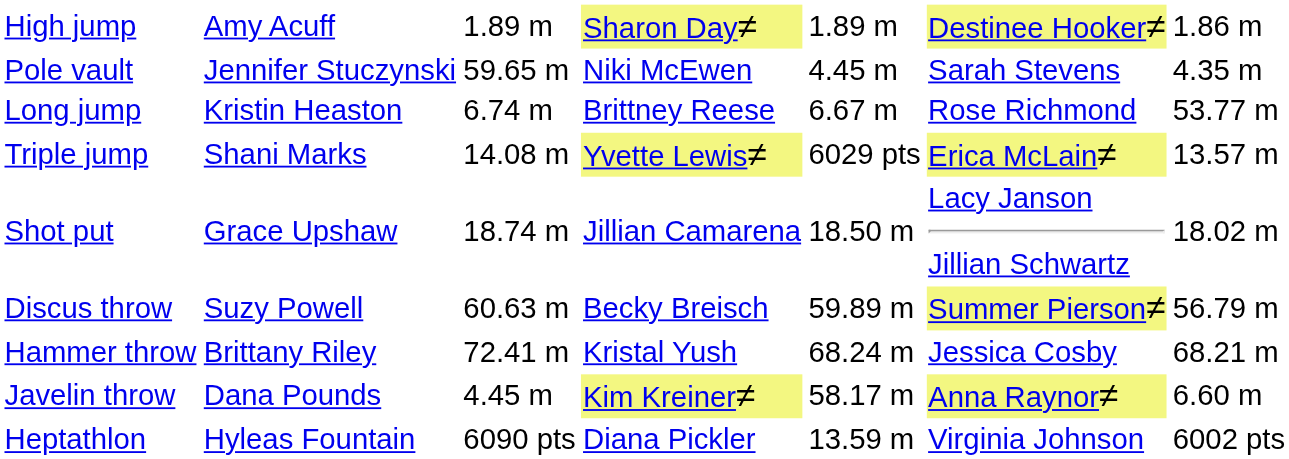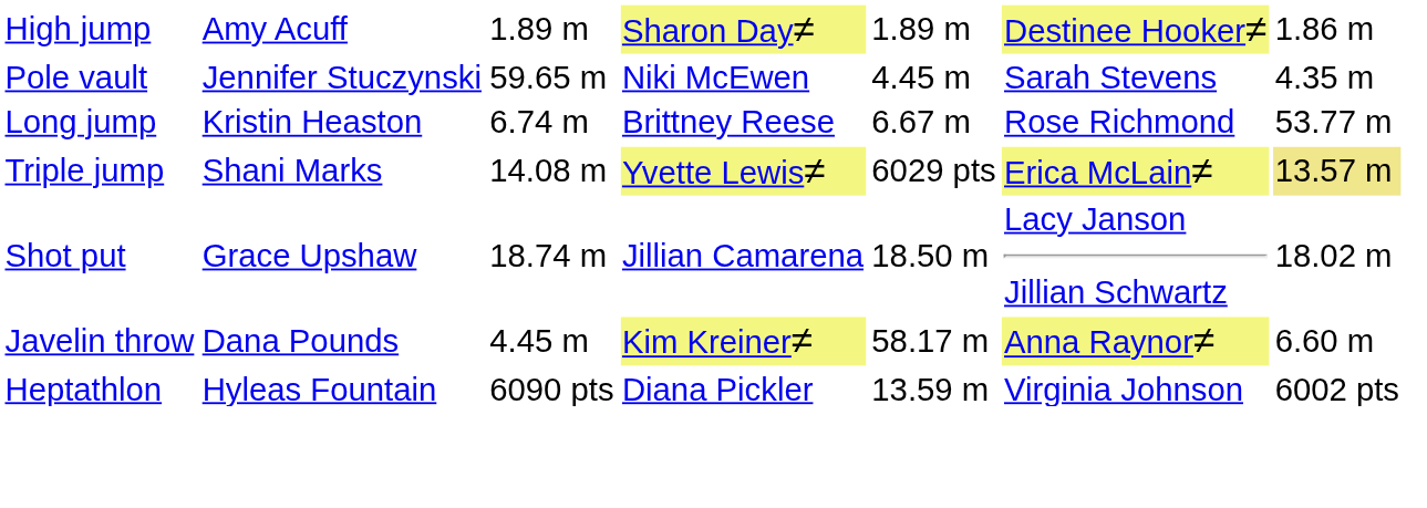 <table>
 <tr>
 <td><a href='#'>High jump</a></td>
 <td><a href='#'>Amy Acuff</a></td>
 <td>1.89 m</td>
 <td bgcolor=#F3F781><a href='#'>Sharon Day</a><big>≠</big></td>
 <td>1.89 m</td>
 <td bgcolor=#F3F781><a href='#'>Destinee Hooker</a><big>≠</big></td>
 <td>1.86 m</td>
 </tr>
 <tr>
 <td><a href='#'>Pole vault</a></td>
 <td><a href='#'>Jennifer Stuczynski</a></td>
 <td>59.65 m</td>
 <td><a href='#'>Niki McEwen</a></td>
 <td>4.45 m</td>
 <td><a href='#'>Sarah Stevens</a></td>
 <td>4.35 m</td>
 </tr>
 <tr>
 <td><a href='#'>Long jump</a></td>
 <td><a href='#'>Kristin Heaston</a></td>
 <td>6.74 m</td>
 <td><a href='#'>Brittney Reese</a></td>
 <td>6.67 m</td>
 <td><a href='#'>Rose Richmond</a></td>
 <td>53.77 m</td>
 </tr>
 <tr>
 <td><a href='#'>Triple jump</a></td>
 <td><a href='#'>Shani Marks</a></td>
 <td>14.08 m</td>
 <td bgcolor=#F3F781><a href='#'>Yvette Lewis</a><big>≠</big></td>
 <td>6029 pts</td>
 <td bgcolor=#F3F781><a href='#'>Erica McLain</a><big>≠</big></td>
-<td>13.57 m</td>
+<td style="background: khaki;">13.57 m</td>
 </tr>
 <tr>
 <td><a href='#'>Shot put</a></td>
 <td><a href='#'>Grace Upshaw</a></td>
 <td>18.74 m</td>
 <td><a href='#'>Jillian Camarena</a></td>
 <td>18.50 m</td>
 <td><a href='#'>Lacy Janson</a><hr><a href='#'>Jillian Schwartz</a></td>
 <td>18.02 m</td>
-</tr>
-<tr>
-<td><a href='#'>Discus throw</a></td>
-<td><a href='#'>Suzy Powell</a></td>
-<td>60.63 m</td>
-<td><a href='#'>Becky Breisch</a></td>
-<td>59.89 m</td>
-<td bgcolor=#F3F781><a href='#'>Summer Pierson</a><big>≠</big></td>
-<td>56.79 m</td>
-</tr>
-<tr>
-<td><a href='#'>Hammer throw</a></td>
-<td><a href='#'>Brittany Riley</a></td>
-<td>72.41 m</td>
-<td><a href='#'>Kristal Yush</a></td>
-<td>68.24 m</td>
-<td><a href='#'>Jessica Cosby</a></td>
-<td>68.21 m</td>
 </tr>
 <tr>
 <td><a href='#'>Javelin throw</a></td>
 <td><a href='#'>Dana Pounds</a></td>
 <td>4.45 m</td>
 <td bgcolor=#F3F781><a href='#'>Kim Kreiner</a><big>≠</big></td>
 <td>58.17 m</td>
 <td bgcolor=#F3F781><a href='#'>Anna Raynor</a><big>≠</big></td>
 <td>6.60 m</td>
 </tr>
 <tr>
 <td><a href='#'>Heptathlon</a></td>
 <td><a href='#'>Hyleas Fountain</a></td>
 <td>6090 pts</td>
 <td><a href='#'>Diana Pickler</a></td>
 <td>13.59 m</td>
 <td><a href='#'>Virginia Johnson</a></td>
 <td>6002 pts</td>
 </tr>
 </table>
